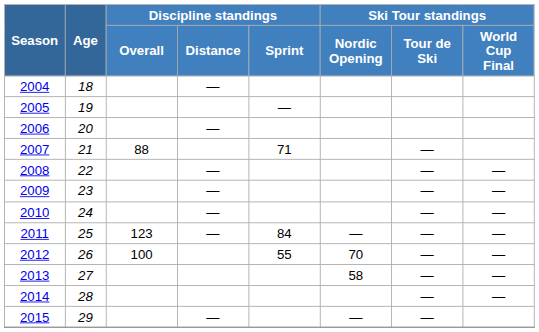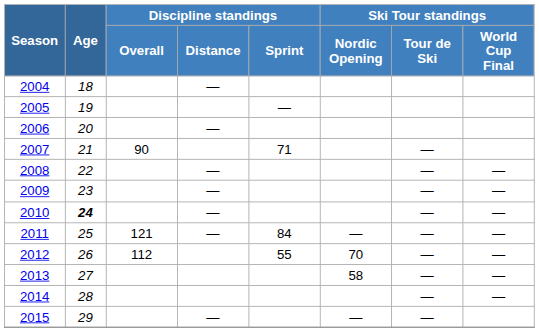 <table class="wikitable" style="font-size:95%; text-align:center; border:grey solid 1px; border-collapse:collapse; background:#ffffff;">
 <tr>
 <th style="background-color:#369; color:white; width:60px;" rowspan="2"> Season </th>
 <th style="background-color:#369; color:white; width:40px;" rowspan="2"> Age </th>
 <th style="background-color:#4180be; color:white;" colspan="3">Discipline standings</th>
 <th style="background-color:#4180be; color:white;" colspan="3">Ski Tour standings</th>
 </tr>
 <tr>
 <th style="background-color:#4180be; color:white; width:75px;">Overall</th>
 <th style="background-color:#4180be; color:white; width:75px;">Distance</th>
 <th style="background-color:#4180be; color:white; width:75px;">Sprint</th>
 <th style="background-color:#4180be; color:white; width:75px;">Nordic<br>Opening</th>
 <th style="background-color:#4180be; color:white; width:75px;">Tour de<br>Ski</th>
 <th style="background-color:#4180be; color:white; width:75px;">World Cup<br>Final</th>
 </tr>
 <tr>
 <td><a href='#'>2004</a></td>
 <td><em>18</em></td>
 <td></td>
 <td>—</td>
 <td></td>
 <td></td>
 <td></td>
 <td></td>
 </tr>
 <tr>
 <td><a href='#'>2005</a></td>
 <td><em>19</em></td>
 <td></td>
 <td></td>
 <td>—</td>
 <td></td>
 <td></td>
 <td></td>
 </tr>
 <tr>
 <td><a href='#'>2006</a></td>
 <td><em>20</em></td>
 <td></td>
 <td>—</td>
 <td></td>
 <td></td>
 <td></td>
 <td></td>
 </tr>
 <tr>
 <td><a href='#'>2007</a></td>
 <td><em>21</em></td>
-<td>88</td>
+<td>90</td>
 <td></td>
 <td>71</td>
 <td></td>
 <td>—</td>
 <td></td>
 </tr>
 <tr>
 <td><a href='#'>2008</a></td>
 <td><em>22</em></td>
 <td></td>
 <td>—</td>
 <td></td>
 <td></td>
 <td>—</td>
 <td>—</td>
 </tr>
 <tr>
 <td><a href='#'>2009</a></td>
 <td><em>23</em></td>
 <td></td>
 <td>—</td>
 <td></td>
 <td></td>
 <td>—</td>
 <td>—</td>
 </tr>
 <tr>
 <td><a href='#'>2010</a></td>
-<td><em>24</em></td>
+<td><strong><em>24</em></strong></td>
 <td></td>
 <td>—</td>
 <td></td>
 <td></td>
 <td>—</td>
 <td>—</td>
 </tr>
 <tr>
 <td><a href='#'>2011</a></td>
 <td><em>25</em></td>
-<td>123</td>
+<td>121</td>
 <td>—</td>
 <td>84</td>
 <td>—</td>
 <td>—</td>
 <td>—</td>
 </tr>
 <tr>
 <td><a href='#'>2012</a></td>
 <td><em>26</em></td>
-<td>100</td>
+<td>112</td>
 <td></td>
 <td>55</td>
 <td>70</td>
 <td>—</td>
 <td>—</td>
 </tr>
 <tr>
 <td><a href='#'>2013</a></td>
 <td><em>27</em></td>
 <td></td>
 <td></td>
 <td></td>
 <td>58</td>
 <td>—</td>
 <td>—</td>
 </tr>
 <tr>
 <td><a href='#'>2014</a></td>
 <td><em>28</em></td>
 <td></td>
 <td></td>
 <td></td>
 <td></td>
 <td>—</td>
 <td>—</td>
 </tr>
 <tr>
 <td><a href='#'>2015</a></td>
 <td><em>29</em></td>
 <td></td>
 <td>—</td>
 <td></td>
 <td>—</td>
 <td>—</td>
 <td></td>
 </tr>
 <tr>
 </tr>
 </table>
